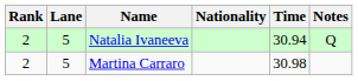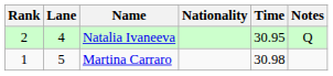 <table class="wikitable sortable" style="text-align:center">
 <tr>
 <th>Rank</th>
 <th>Lane</th>
 <th>Name</th>
 <th>Nationality</th>
 <th>Time</th>
 <th>Notes</th>
 </tr>
 <tr bgcolor=ccffcc>
 <td>2</td>
-<td>5</td>
+<td>4</td>
 <td align=left><a href='#'>Natalia Ivaneeva</a></td>
 <td align=left></td>
-<td>30.94</td>
+<td>30.95</td>
 <td>Q</td>
 </tr>
 <tr>
-<td>2</td>
+<td>1</td>
 <td>5</td>
 <td align=left><a href='#'>Martina Carraro</a></td>
 <td align=left></td>
 <td>30.98</td>
 <td></td>
 </tr>
 </table>
